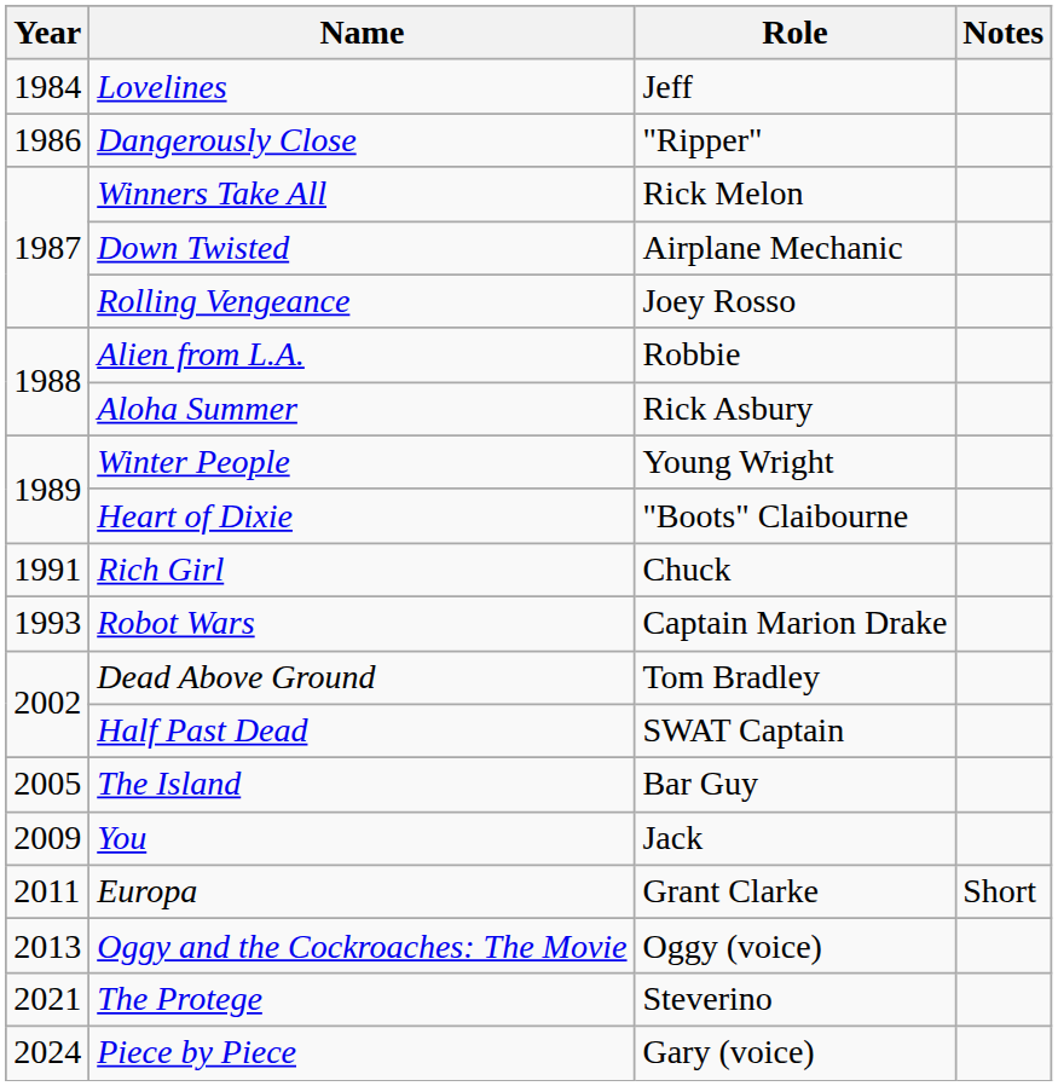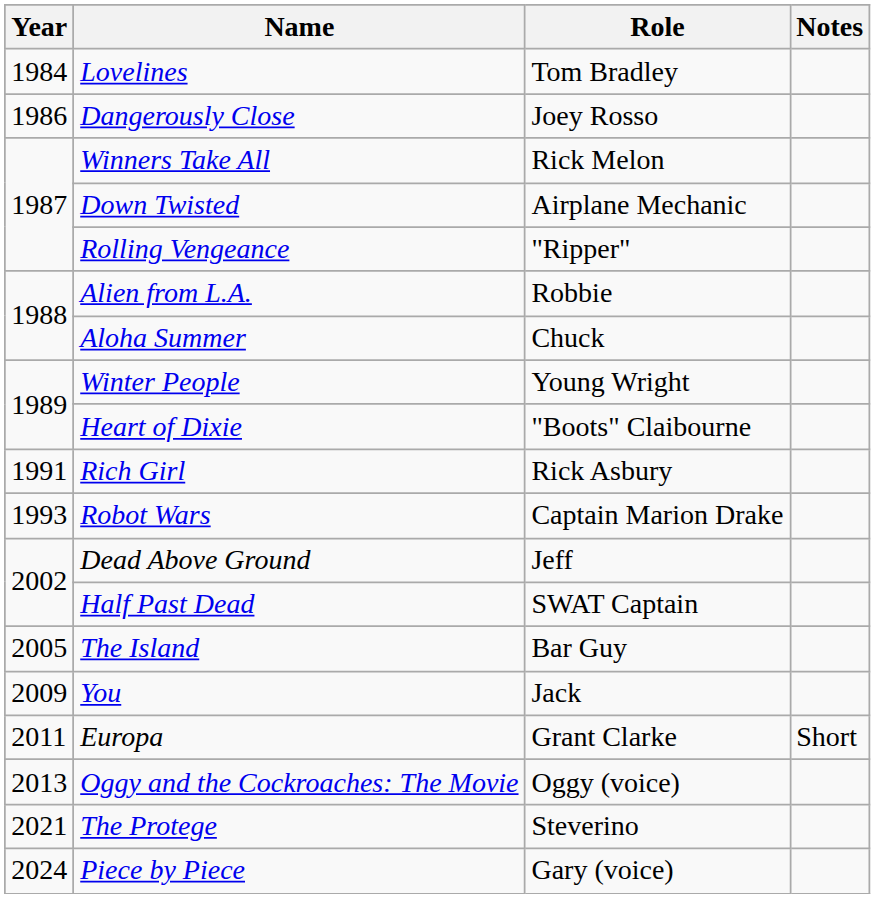 <table class="wikitable sortable">
 <tr>
 <th>Year</th>
 <th>Name</th>
 <th>Role</th>
 <th>Notes</th>
 </tr>
 <tr>
 <td>1984</td>
 <td><em><a href='#'>Lovelines</a></em></td>
-<td>Jeff</td>
+<td>Tom Bradley</td>
 <td></td>
 </tr>
 <tr>
 <td>1986</td>
 <td><em><a href='#'>Dangerously Close</a></em></td>
-<td>"Ripper"</td>
+<td>Joey Rosso</td>
 <td></td>
 </tr>
 <tr>
 <td rowspan="3">1987</td>
 <td><em><a href='#'>Winners Take All</a></em></td>
 <td>Rick Melon</td>
 <td></td>
 </tr>
 <tr>
 <td><em><a href='#'>Down Twisted</a></em></td>
 <td>Airplane Mechanic</td>
 <td></td>
 </tr>
 <tr>
 <td><em><a href='#'>Rolling Vengeance</a></em></td>
-<td>Joey Rosso</td>
+<td>"Ripper"</td>
 <td></td>
 </tr>
 <tr>
 <td rowspan="2">1988</td>
 <td><em><a href='#'>Alien from L.A.</a></em></td>
 <td>Robbie</td>
 <td></td>
 </tr>
 <tr>
 <td><em><a href='#'>Aloha Summer</a></em></td>
-<td>Rick Asbury</td>
+<td>Chuck</td>
 <td></td>
 </tr>
 <tr>
 <td rowspan="2">1989</td>
 <td><em><a href='#'>Winter People</a></em></td>
 <td>Young Wright</td>
 <td></td>
 </tr>
 <tr>
 <td><em><a href='#'>Heart of Dixie</a></em></td>
 <td>"Boots" Claibourne</td>
 <td></td>
 </tr>
 <tr>
 <td>1991</td>
 <td><em><a href='#'>Rich Girl</a></em></td>
-<td>Chuck</td>
+<td>Rick Asbury</td>
 <td></td>
 </tr>
 <tr>
 <td>1993</td>
 <td><em><a href='#'>Robot Wars</a></em></td>
 <td>Captain Marion Drake</td>
 <td></td>
 </tr>
 <tr>
 <td rowspan="2">2002</td>
 <td><em>Dead Above Ground</em></td>
-<td>Tom Bradley</td>
+<td>Jeff</td>
 <td></td>
 </tr>
 <tr>
 <td><em><a href='#'>Half Past Dead</a></em></td>
 <td>SWAT Captain</td>
 <td></td>
 </tr>
 <tr>
 <td>2005</td>
 <td><em><a href='#'>The Island</a></em></td>
 <td>Bar Guy</td>
 <td></td>
 </tr>
 <tr>
 <td>2009</td>
 <td><em><a href='#'>You</a></em></td>
 <td>Jack</td>
 <td></td>
 </tr>
 <tr>
 <td>2011</td>
 <td><em>Europa</em></td>
 <td>Grant Clarke</td>
 <td>Short</td>
 </tr>
 <tr>
 <td>2013</td>
 <td><em><a href='#'>Oggy and the Cockroaches: The Movie</a></em></td>
 <td>Oggy (voice)</td>
 <td></td>
 </tr>
 <tr>
 <td>2021</td>
 <td><em><a href='#'>The Protege</a></em></td>
 <td>Steverino</td>
 <td></td>
 </tr>
 <tr>
 <td>2024</td>
 <td><em><a href='#'>Piece by Piece</a></em></td>
 <td>Gary (voice)</td>
 <td></td>
 </tr>
 </table>
